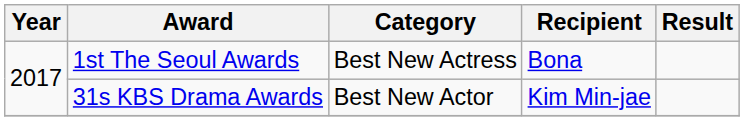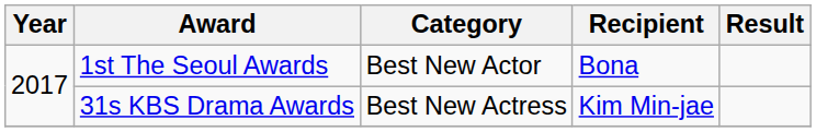 <table class="wikitable sortable">
 <tr>
 <th>Year</th>
 <th>Award</th>
 <th>Category</th>
 <th>Recipient</th>
 <th>Result</th>
 </tr>
 <tr>
 <td rowspan=2>2017</td>
 <td><a href='#'>1st The Seoul Awards</a></td>
-<td>Best New Actress</td>
+<td>Best New Actor</td>
 <td><a href='#'>Bona</a></td>
 <td></td>
 </tr>
 <tr>
 <td><a href='#'>31s KBS Drama Awards</a></td>
-<td>Best New Actor</td>
+<td>Best New Actress</td>
 <td><a href='#'>Kim Min-jae</a></td>
 <td></td>
 </tr>
 <tr>
 </tr>
 </table>
